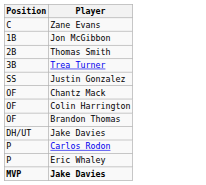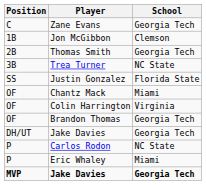 <table class="wikitable">
 <tr>
 <th>Position</th>
 <th>Player</th>
+<th>School</th>
 </tr>
 <tr>
 <td>C</td>
 <td>Zane Evans</td>
+<td>Georgia Tech</td>
 </tr>
 <tr>
 <td>1B</td>
 <td>Jon McGibbon</td>
+<td>Clemson</td>
 </tr>
 <tr>
 <td>2B</td>
 <td>Thomas Smith</td>
+<td>Georgia Tech</td>
 </tr>
 <tr>
 <td>3B</td>
 <td><a href='#'>Trea Turner</a></td>
+<td>NC State</td>
 </tr>
 <tr>
 <td>SS</td>
 <td>Justin Gonzalez</td>
+<td>Florida State</td>
 </tr>
 <tr>
 <td>OF</td>
 <td>Chantz Mack</td>
+<td>Miami</td>
 </tr>
 <tr>
 <td>OF</td>
 <td>Colin Harrington</td>
+<td>Virginia</td>
 </tr>
 <tr>
 <td>OF</td>
 <td>Brandon Thomas</td>
+<td>Georgia Tech</td>
 </tr>
 <tr>
 <td>DH/UT</td>
 <td>Jake Davies</td>
+<td>Georgia Tech</td>
 </tr>
 <tr>
 <td>P</td>
 <td><a href='#'>Carlos Rodon</a></td>
+<td>NC State</td>
 </tr>
 <tr>
 <td>P</td>
 <td>Eric Whaley</td>
+<td>Miami</td>
 </tr>
 <tr>
 <td><strong>MVP</strong></td>
 <td><strong>Jake Davies</strong></td>
+<td><strong>Georgia Tech</strong></td>
 </tr>
 </table>
